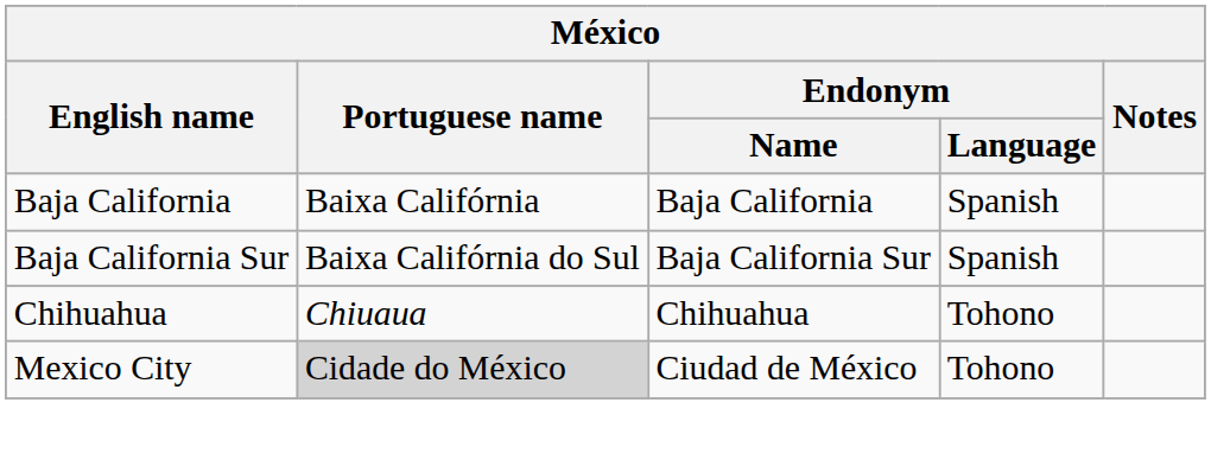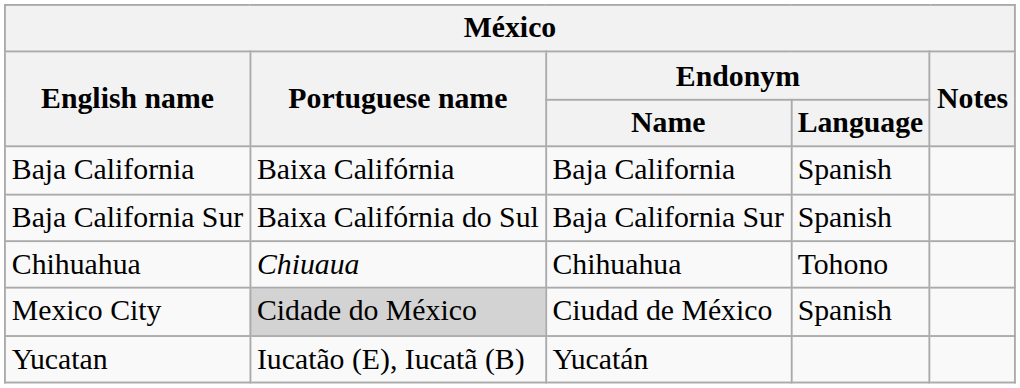 <table class="wikitable sortable">
 <tr>
 <th colspan="5"> México</th>
 </tr>
 <tr>
 <th rowspan="2">English name</th>
 <th rowspan="2">Portuguese name</th>
 <th colspan="2">Endonym</th>
 <th rowspan="2">Notes</th>
 </tr>
 <tr>
 <th>Name</th>
 <th>Language</th>
 </tr>
 <tr>
 <td>Baja California</td>
 <td>Baixa Califórnia</td>
 <td>Baja California</td>
 <td>Spanish</td>
 <td></td>
 </tr>
 <tr>
 <td>Baja California Sur</td>
 <td>Baixa Califórnia do Sul</td>
 <td>Baja California Sur</td>
 <td>Spanish</td>
 <td></td>
 </tr>
 <tr>
 <td>Chihuahua</td>
 <td><em>Chiuaua</em></td>
 <td>Chihuahua</td>
 <td>Tohono</td>
 <td></td>
 </tr>
 <tr>
 <td>Mexico City</td>
 <td style="background: lightgrey;">Cidade do México</td>
 <td>Ciudad de México</td>
-<td>Tohono</td>
+<td>Spanish</td>
+<td></td>
+</tr>
+<tr>
+<td>Yucatan</td>
+<td>Iucatão (E), Iucatã (B)</td>
+<td>Yucatán</td>
+<td></td>
 <td></td>
 </tr>
 </table>
